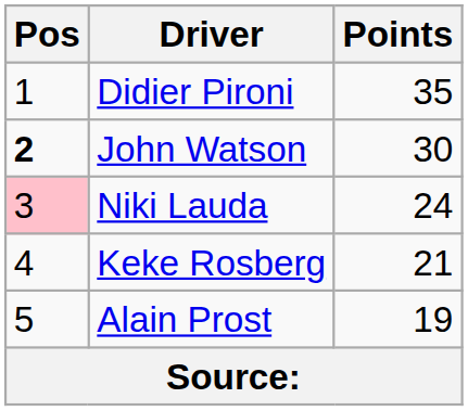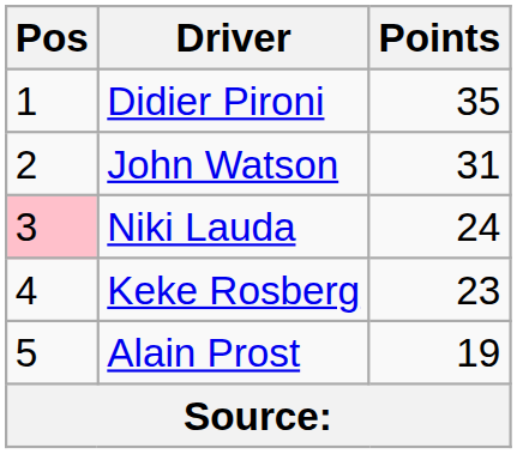 <table class="wikitable" style="font-size: 95%;">
 <tr>
 <th>Pos</th>
 <th>Driver</th>
 <th>Points</th>
 </tr>
 <tr>
 <td>1</td>
 <td> <a href='#'>Didier Pironi</a></td>
 <td align="right">35</td>
 </tr>
 <tr>
-<td><strong>2</strong></td>
+<td>2</td>
 <td> <a href='#'>John Watson</a></td>
-<td align="right">30</td>
+<td align="right">31</td>
 </tr>
 <tr>
 <td style="background: pink;">3</td>
 <td> <a href='#'>Niki Lauda</a></td>
 <td align="right">24</td>
 </tr>
 <tr>
 <td>4</td>
 <td> <a href='#'>Keke Rosberg</a></td>
-<td align="right">21</td>
+<td align="right">23</td>
 </tr>
 <tr>
 <td>5</td>
 <td> <a href='#'>Alain Prost</a></td>
 <td align="right">19</td>
 </tr>
 <tr>
 <th colspan=4>Source: </th>
 </tr>
 </table>
